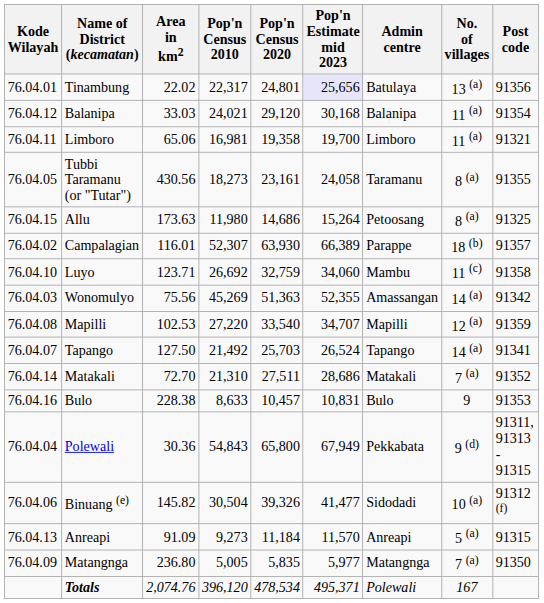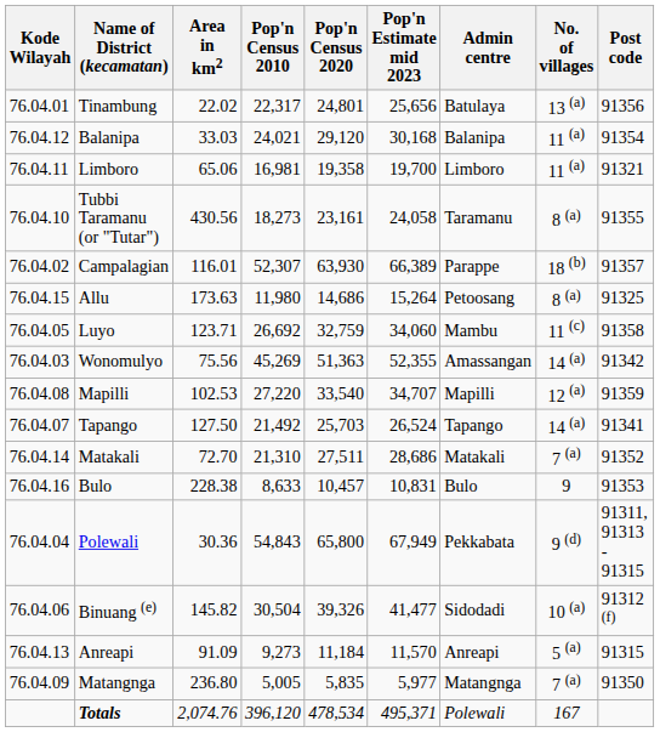 <table class="sortable wikitable">
 <tr>
 <th>Kode <br>Wilayah</th>
 <th>Name of<br>District<br>(<em>kecamatan</em>)</th>
 <th>Area <br>in<br> km<sup>2</sup></th>
 <th>Pop'n<br>Census<br>2010</th>
 <th>Pop'n<br>Census<br>2020</th>
 <th>Pop'n<br>Estimate<br>mid 2023</th>
 <th>Admin<br>centre</th>
 <th>No.<br>of<br>villages</th>
 <th>Post<br>code</th>
 </tr>
 <tr>
 <td>76.04.01</td>
 <td>Tinambung</td>
 <td align="right">22.02</td>
 <td align="right">22,317</td>
 <td align="right">24,801</td>
-<td align="right" style="background: lavender;">25,656</td>
+<td align="right">25,656</td>
 <td>Batulaya</td>
 <td align="center">13 <sup>(a)</sup></td>
 <td>91356</td>
 </tr>
 <tr>
 <td>76.04.12</td>
 <td>Balanipa</td>
 <td align="right">33.03</td>
 <td align="right">24,021</td>
 <td align="right">29,120</td>
 <td align="right">30,168</td>
 <td>Balanipa</td>
 <td align="center">11 <sup>(a)</sup></td>
 <td>91354</td>
 </tr>
 <tr>
 <td>76.04.11</td>
 <td>Limboro</td>
 <td align="right">65.06</td>
 <td align="right">16,981</td>
 <td align="right">19,358</td>
 <td align="right">19,700</td>
 <td>Limboro</td>
 <td align="center">11 <sup>(a)</sup></td>
 <td>91321</td>
 </tr>
 <tr>
-<td>76.04.05</td>
+<td>76.04.10</td>
 <td>Tubbi Taramanu <br>(or "Tutar")</td>
 <td align="right">430.56</td>
 <td align="right">18,273</td>
 <td align="right">23,161</td>
 <td align="right">24,058</td>
 <td>Taramanu</td>
 <td align="center">8 <sup>(a)</sup></td>
 <td>91355</td>
+</tr>
+<tr>
+<td>76.04.02</td>
+<td>Campalagian</td>
+<td align="right">116.01</td>
+<td align="right">52,307</td>
+<td align="right">63,930</td>
+<td align="right">66,389</td>
+<td>Parappe</td>
+<td align="center">18 <sup>(b)</sup></td>
+<td>91357</td>
 </tr>
 <tr>
 <td>76.04.15</td>
 <td>Allu</td>
 <td align="right">173.63</td>
 <td align="right">11,980</td>
 <td align="right">14,686</td>
 <td align="right">15,264</td>
 <td>Petoosang</td>
 <td align="center">8 <sup>(a)</sup></td>
 <td>91325</td>
 </tr>
 <tr>
-<td>76.04.02</td>
-<td>Campalagian</td>
-<td align="right">116.01</td>
-<td align="right">52,307</td>
-<td align="right">63,930</td>
-<td align="right">66,389</td>
-<td>Parappe</td>
-<td align="center">18 <sup>(b)</sup></td>
-<td>91357</td>
-</tr>
-<tr>
-<td>76.04.10</td>
+<td>76.04.05</td>
 <td>Luyo</td>
 <td align="right">123.71</td>
 <td align="right">26,692</td>
 <td align="right">32,759</td>
 <td align="right">34,060</td>
 <td>Mambu</td>
 <td align="center">11 <sup>(c)</sup></td>
 <td>91358</td>
 </tr>
 <tr>
 <td>76.04.03</td>
 <td>Wonomulyo</td>
 <td align="right">75.56</td>
 <td align="right">45,269</td>
 <td align="right">51,363</td>
 <td align="right">52,355</td>
 <td>Amassangan</td>
 <td align="center">14 <sup>(a)</sup></td>
 <td>91342</td>
 </tr>
 <tr>
 <td>76.04.08</td>
 <td>Mapilli</td>
 <td align="right">102.53</td>
 <td align="right">27,220</td>
 <td align="right">33,540</td>
 <td align="right">34,707</td>
 <td>Mapilli</td>
 <td align="center">12 <sup>(a)</sup></td>
 <td>91359</td>
 </tr>
 <tr>
 <td>76.04.07</td>
 <td>Tapango</td>
 <td align="right">127.50</td>
 <td align="right">21,492</td>
 <td align="right">25,703</td>
 <td align="right">26,524</td>
 <td>Tapango</td>
 <td align="center">14 <sup>(a)</sup></td>
 <td>91341</td>
 </tr>
 <tr>
 <td>76.04.14</td>
 <td>Matakali</td>
 <td align="right">72.70</td>
 <td align="right">21,310</td>
 <td align="right">27,511</td>
 <td align="right">28,686</td>
 <td>Matakali</td>
 <td align="center">7 <sup>(a)</sup></td>
 <td>91352</td>
 </tr>
 <tr>
 <td>76.04.16</td>
 <td>Bulo</td>
 <td align="right">228.38</td>
 <td align="right">8,633</td>
 <td align="right">10,457</td>
 <td align="right">10,831</td>
 <td>Bulo</td>
 <td align="center">9</td>
 <td>91353</td>
 </tr>
 <tr>
 <td>76.04.04</td>
 <td><a href='#'>Polewali</a></td>
 <td align="right">30.36</td>
 <td align="right">54,843</td>
 <td align="right">65,800</td>
 <td align="right">67,949</td>
 <td>Pekkabata</td>
 <td align="center">9 <sup>(d)</sup></td>
 <td>91311,<br>91313 - 91315</td>
 </tr>
 <tr>
 <td>76.04.06</td>
 <td>Binuang <sup>(e)</sup></td>
 <td align="right">145.82</td>
 <td align="right">30,504</td>
 <td align="right">39,326</td>
 <td align="right">41,477</td>
 <td>Sidodadi</td>
 <td align="center">10 <sup>(a)</sup></td>
 <td>91312 <sup>(f)</sup></td>
 </tr>
 <tr>
 <td>76.04.13</td>
 <td>Anreapi</td>
 <td align="right">91.09</td>
 <td align="right">9,273</td>
 <td align="right">11,184</td>
 <td align="right">11,570</td>
 <td>Anreapi</td>
 <td align="center">5 <sup>(a)</sup></td>
 <td>91315</td>
 </tr>
 <tr>
 <td>76.04.09</td>
 <td>Matangnga</td>
 <td align="right">236.80</td>
 <td align="right">5,005</td>
 <td align="right">5,835</td>
 <td align="right">5,977</td>
 <td>Matangnga</td>
 <td align="center">7 <sup>(a)</sup></td>
 <td>91350</td>
 </tr>
 <tr>
 <td></td>
 <td><strong><em>Totals</em></strong></td>
 <td align="right"><em>2,074.76</em></td>
 <td align="right"><em>396,120</em></td>
 <td align="right"><em>478,534</em></td>
 <td align="right"><em>495,371</em></td>
 <td><em>Polewali</em></td>
 <td align="center"><em>167</em></td>
 <td></td>
 </tr>
 </table>
